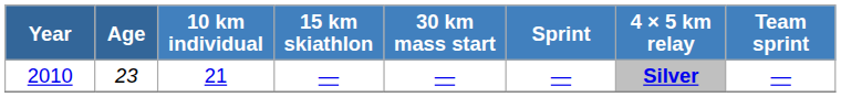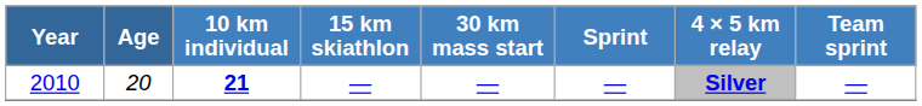 <table class="wikitable" style="font-size:95%; text-align:center; border:grey solid 1px; border-collapse:collapse; background:#ffffff;">
 <tr>
 <th style="background-color:#369; color:white; width:60px;"> Year </th>
 <th style="background-color:#369; color:white; width:40px;"> Age </th>
 <th style="background-color:#4180be; color:white; width:75px;"> 10 km <br> individual </th>
 <th style="background-color:#4180be; color:white; width:75px;"> 15 km <br> skiathlon </th>
 <th style="background-color:#4180be; color:white; width:75px;"> 30 km <br> mass start </th>
 <th style="background-color:#4180be; color:white; width:75px;"> Sprint </th>
 <th style="background-color:#4180be; color:white; width:75px;"> 4 × 5 km <br> relay </th>
 <th style="background-color:#4180be; color:white; width:75px;"> Team <br> sprint </th>
 </tr>
 <tr>
 <td><a href='#'>2010</a></td>
-<td><em>23</em></td>
-<td><a href='#'>21</a></td>
+<td><em>20</em></td>
+<td><strong><a href='#'>21</a></strong></td>
 <td><a href='#'>—</a></td>
 <td><a href='#'>—</a></td>
 <td><a href='#'>—</a></td>
 <td style="background:silver;"><a href='#'><strong>Silver</strong></a></td>
 <td><a href='#'>—</a></td>
 </tr>
 <tr>
 </tr>
 </table>
